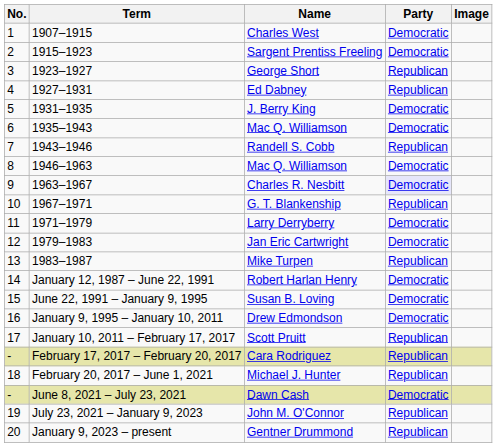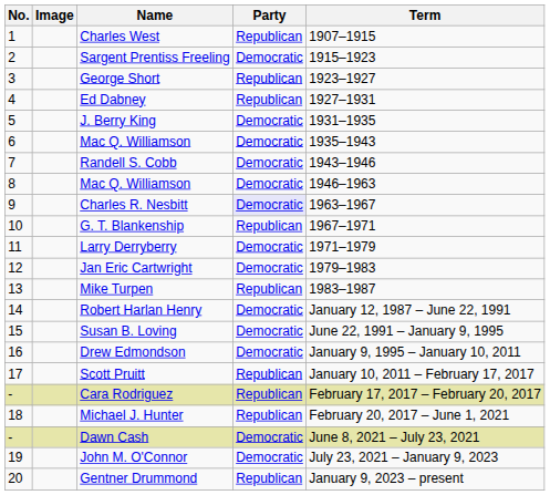 <table class="wikitable">
 <tr>
 <th>No.</th>
-<th>Term</th>
+<th>Image</th>
 <th>Name</th>
 <th>Party</th>
-<th>Image</th>
+<th>Term</th>
 </tr>
 <tr>
 <td>1</td>
+<td></td>
+<td><a href='#'>Charles West</a></td>
+<td><a href='#'>Republican</a></td>
 <td>1907–1915</td>
-<td><a href='#'>Charles West</a></td>
-<td><a href='#'>Democratic</a></td>
-<td></td>
 </tr>
 <tr>
 <td>2</td>
-<td>1915–1923</td>
+<td></td>
 <td><a href='#'>Sargent Prentiss Freeling</a></td>
 <td><a href='#'>Democratic</a></td>
-<td></td>
+<td>1915–1923</td>
 </tr>
 <tr>
 <td>3</td>
-<td>1923–1927</td>
+<td></td>
 <td><a href='#'>George Short</a></td>
 <td><a href='#'>Republican</a></td>
-<td></td>
+<td>1923–1927</td>
 </tr>
 <tr>
 <td>4</td>
-<td>1927–1931</td>
+<td></td>
 <td><a href='#'>Ed Dabney</a></td>
 <td><a href='#'>Republican</a></td>
-<td></td>
+<td>1927–1931</td>
 </tr>
 <tr>
 <td>5</td>
-<td>1931–1935</td>
+<td></td>
 <td><a href='#'>J. Berry King</a></td>
 <td><a href='#'>Democratic</a></td>
-<td></td>
+<td>1931–1935</td>
 </tr>
 <tr>
 <td>6</td>
-<td>1935–1943</td>
+<td></td>
 <td><a href='#'>Mac Q. Williamson</a></td>
 <td><a href='#'>Democratic</a></td>
-<td></td>
+<td>1935–1943</td>
 </tr>
 <tr>
 <td>7</td>
+<td></td>
+<td><a href='#'>Randell S. Cobb</a></td>
+<td><a href='#'>Democratic</a></td>
 <td>1943–1946</td>
-<td><a href='#'>Randell S. Cobb</a></td>
-<td><a href='#'>Republican</a></td>
-<td></td>
 </tr>
 <tr>
 <td>8</td>
-<td>1946–1963</td>
+<td></td>
 <td><a href='#'>Mac Q. Williamson</a></td>
 <td><a href='#'>Democratic</a></td>
-<td></td>
+<td>1946–1963</td>
 </tr>
 <tr>
 <td>9</td>
-<td>1963–1967</td>
+<td></td>
 <td><a href='#'>Charles R. Nesbitt</a></td>
 <td style="background: lavender;"><a href='#'>Democratic</a></td>
-<td></td>
+<td>1963–1967</td>
 </tr>
 <tr>
 <td>10</td>
-<td>1967–1971</td>
+<td></td>
 <td><a href='#'>G. T. Blankenship</a></td>
 <td><a href='#'>Republican</a></td>
-<td></td>
+<td>1967–1971</td>
 </tr>
 <tr>
 <td>11</td>
-<td>1971–1979</td>
+<td></td>
 <td><a href='#'>Larry Derryberry</a></td>
 <td><a href='#'>Democratic</a></td>
-<td></td>
+<td>1971–1979</td>
 </tr>
 <tr>
 <td>12</td>
-<td>1979–1983</td>
+<td></td>
 <td><a href='#'>Jan Eric Cartwright</a></td>
 <td><a href='#'>Democratic</a></td>
-<td></td>
+<td>1979–1983</td>
 </tr>
 <tr>
 <td>13</td>
-<td>1983–1987</td>
+<td></td>
 <td><a href='#'>Mike Turpen</a></td>
 <td><a href='#'>Republican</a></td>
-<td></td>
+<td>1983–1987</td>
 </tr>
 <tr>
 <td>14</td>
-<td>January 12, 1987 – June 22, 1991</td>
+<td></td>
 <td><a href='#'>Robert Harlan Henry</a></td>
 <td><a href='#'>Democratic</a></td>
-<td></td>
+<td>January 12, 1987 – June 22, 1991</td>
 </tr>
 <tr>
 <td>15</td>
-<td>June 22, 1991 – January 9, 1995</td>
+<td></td>
 <td><a href='#'>Susan B. Loving</a></td>
 <td><a href='#'>Democratic</a></td>
-<td></td>
+<td>June 22, 1991 – January 9, 1995</td>
 </tr>
 <tr>
 <td>16</td>
-<td>January 9, 1995 – January 10, 2011</td>
+<td></td>
 <td><a href='#'>Drew Edmondson</a></td>
 <td><a href='#'>Democratic</a></td>
-<td></td>
+<td>January 9, 1995 – January 10, 2011</td>
 </tr>
 <tr>
 <td>17</td>
-<td>January 10, 2011 – February 17, 2017</td>
+<td></td>
 <td><a href='#'>Scott Pruitt</a></td>
 <td><a href='#'>Republican</a></td>
-<td></td>
+<td>January 10, 2011 – February 17, 2017</td>
 </tr>
 <tr style="background:#E6E6AA;">
 <td>-</td>
-<td>February 17, 2017 – February 20, 2017</td>
+<td></td>
 <td><a href='#'>Cara Rodriguez</a> </td>
 <td><a href='#'>Republican</a></td>
-<td></td>
+<td>February 17, 2017 – February 20, 2017</td>
 </tr>
 <tr>
 <td>18</td>
-<td>February 20, 2017 – June 1, 2021</td>
+<td></td>
 <td><a href='#'>Michael J. Hunter</a></td>
 <td><a href='#'>Republican</a></td>
-<td></td>
+<td>February 20, 2017 – June 1, 2021</td>
 </tr>
 <tr style="background:#E6E6AA;">
 <td>-</td>
-<td>June 8, 2021 – July 23, 2021</td>
+<td></td>
 <td><a href='#'>Dawn Cash</a> </td>
 <td><a href='#'>Democratic</a></td>
-<td></td>
+<td>June 8, 2021 – July 23, 2021</td>
 </tr>
 <tr>
 <td>19</td>
+<td></td>
+<td><a href='#'>John M. O'Connor</a></td>
+<td><a href='#'>Democratic</a></td>
 <td>July 23, 2021 – January 9, 2023</td>
-<td><a href='#'>John M. O'Connor</a></td>
-<td><a href='#'>Republican</a></td>
-<td></td>
 </tr>
 <tr>
 <td>20</td>
-<td>January 9, 2023 – present</td>
+<td></td>
 <td><a href='#'>Gentner Drummond</a></td>
 <td><a href='#'>Republican</a></td>
-<td></td>
+<td>January 9, 2023 – present</td>
 </tr>
 </table>
